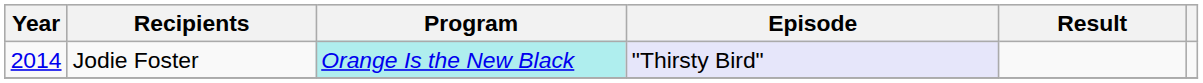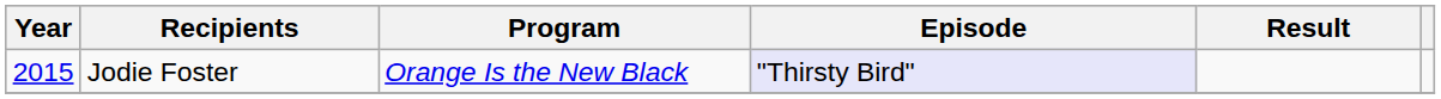 <table class="wikitable plainrowheaders" style="font-size: 90%" width=85%>
 <tr>
 <th scope="col" style="width:2%;">Year</th>
 <th scope="col" style="width:20%;">Recipients</th>
 <th scope="col" style="width:25%;">Program</th>
 <th scope="col" style="width:30%;">Episode</th>
 <th scope="col" style="width:15%;">Result</th>
 <th scope="col" class="unsortable" style="width:1%;"></th>
 </tr>
 <tr>
-<td style="text-align:center;"><a href='#'>2014</a></td>
+<td style="text-align:center;"><a href='#'>2015</a></td>
 <td>Jodie Foster</td>
-<td style="background: paleturquoise;"><em><a href='#'>Orange Is the New Black</a></em></td>
+<td><em><a href='#'>Orange Is the New Black</a></em></td>
 <td style="background: lavender;">"Thirsty Bird"</td>
 <td></td>
 <td style="text-align:center;"></td>
 </tr>
 <tr>
 </tr>
 </table>
